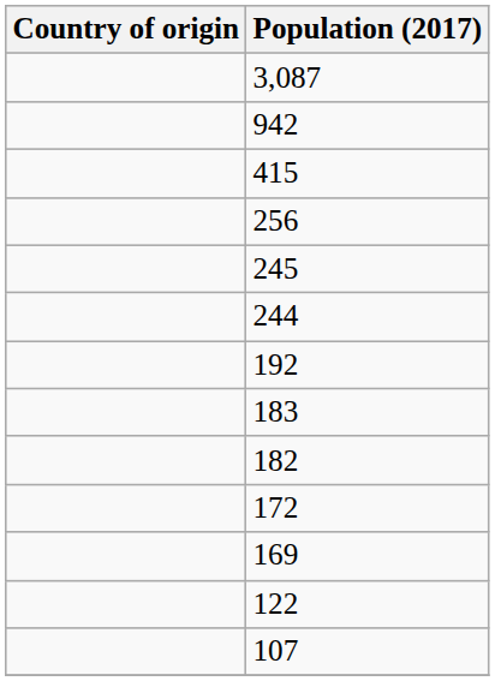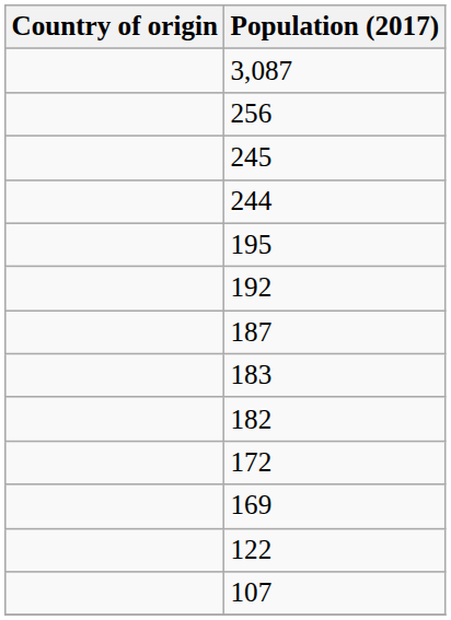 <table class="wikitable floatright" style="float:center;">
 <tr>
 <th>Country of origin</th>
 <th>Population (2017)</th>
 </tr>
 <tr>
 <td></td>
 <td>3,087</td>
-</tr>
-<tr>
-<td></td>
-<td>942</td>
-</tr>
-<tr>
-<td></td>
-<td>415</td>
 </tr>
 <tr>
 <td></td>
 <td>256</td>
 </tr>
 <tr>
 <td></td>
 <td>245</td>
 </tr>
 <tr>
 <td></td>
 <td>244</td>
 </tr>
 <tr>
 <td></td>
+<td>195</td>
+</tr>
+<tr>
+<td></td>
 <td>192</td>
+</tr>
+<tr>
+<td></td>
+<td>187</td>
 </tr>
 <tr>
 <td></td>
 <td>183</td>
 </tr>
 <tr>
 <td></td>
 <td>182</td>
 </tr>
 <tr>
 <td></td>
 <td>172</td>
 </tr>
 <tr>
 <td></td>
 <td>169</td>
 </tr>
 <tr>
 <td></td>
 <td>122</td>
 </tr>
 <tr>
 <td></td>
 <td>107</td>
 </tr>
 <tr>
 </tr>
 </table>
